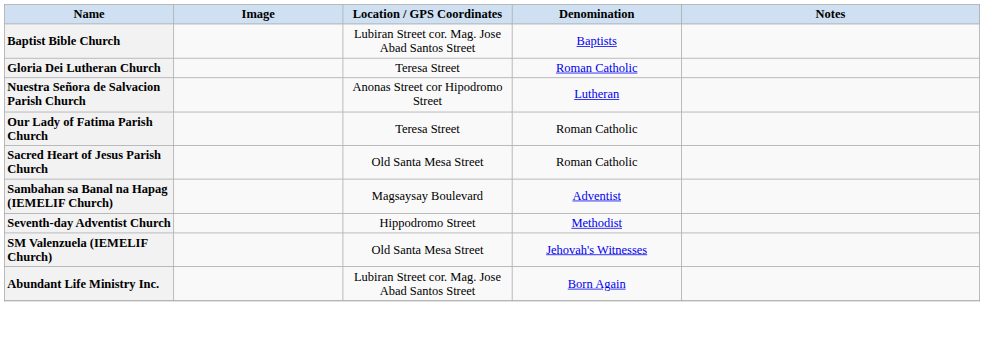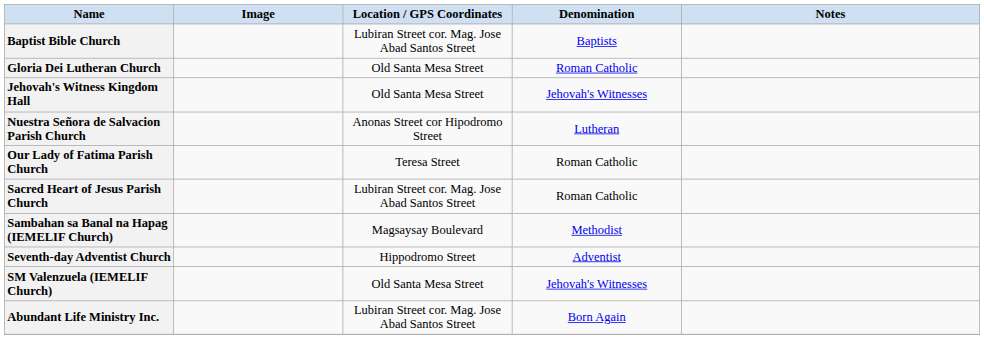 <table class="wikitable plainrowheaders" style="text-align:center"  border="1" width=99%>
 <tr>
 <th width="150" ! style="background:#CEE0F2" ! scope="col">Name</th>
 <th width="150" ! style="background:#CEE0F2" ! scope="col">Image</th>
 <th width="150" ! style="background:#CEE0F2" ! scope="col">Location / GPS Coordinates</th>
 <th width="150" ! style="background:#CEE0F2" ! scope="col">Denomination</th>
 <th width="270" ! style="background:#CEE0F2" ! scope="col">Notes</th>
 </tr>
 <tr>
 <th scope="row" style="text-align:left">Baptist Bible Church</th>
 <td></td>
 <td>Lubiran Street cor. Mag. Jose Abad Santos Street</td>
 <td><a href='#'>Baptists</a></td>
 <td></td>
 </tr>
 <tr>
 <th scope="row" style="text-align:left">Gloria Dei Lutheran Church</th>
 <td></td>
-<td>Teresa Street</td>
+<td>Old Santa Mesa Street</td>
 <td><a href='#'>Roman Catholic</a></td>
+<td></td>
+</tr>
+<tr>
+<th scope="row" style="text-align:left">Jehovah's Witness Kingdom Hall</th>
+<td></td>
+<td>Old Santa Mesa Street</td>
+<td><a href='#'>Jehovah's Witnesses</a></td>
 <td></td>
 </tr>
 <tr>
 <th scope="row" style="text-align:left">Nuestra Señora de Salvacion Parish Church</th>
 <td></td>
 <td>Anonas Street cor Hipodromo Street</td>
 <td><a href='#'>Lutheran</a></td>
 <td></td>
 </tr>
 <tr>
 <th scope="row" style="text-align:left">Our Lady of Fatima Parish Church</th>
 <td></td>
 <td>Teresa Street</td>
 <td>Roman Catholic</td>
 <td></td>
 </tr>
 <tr>
 <th scope="row" style="text-align:left">Sacred Heart of Jesus Parish Church</th>
 <td></td>
-<td>Old Santa Mesa Street</td>
+<td>Lubiran Street cor. Mag. Jose Abad Santos Street</td>
 <td>Roman Catholic</td>
 <td></td>
 </tr>
 <tr>
 <th scope="row" style="text-align:left">Sambahan sa Banal na Hapag (IEMELIF Church)</th>
 <td></td>
 <td>Magsaysay Boulevard</td>
-<td><a href='#'>Adventist</a></td>
+<td><a href='#'>Methodist</a></td>
 <td></td>
 </tr>
 <tr>
 <th scope="row" style="text-align:left">Seventh-day Adventist Church</th>
 <td></td>
 <td>Hippodromo Street</td>
-<td><a href='#'>Methodist</a></td>
+<td><a href='#'>Adventist</a></td>
 <td></td>
 </tr>
 <tr>
 <th scope="row" style="text-align:left">SM Valenzuela (IEMELIF Church)</th>
 <td></td>
 <td>Old Santa Mesa Street</td>
 <td><a href='#'>Jehovah's Witnesses</a></td>
 <td></td>
 </tr>
 <tr>
 <th scope="row" style="text-align:left">Abundant Life Ministry Inc.</th>
 <td></td>
 <td>Lubiran Street cor. Mag. Jose Abad Santos Street</td>
 <td><a href='#'>Born Again</a></td>
 <td></td>
 </tr>
 <tr>
 </tr>
 </table>
